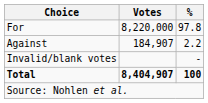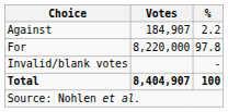 <table class=wikitable style=text-align:right>
 <tr>
 <th>Choice</th>
 <th>Votes</th>
 <th>%</th>
 </tr>
 <tr>
+<td align=left>Against</td>
+<td>184,907</td>
+<td>2.2</td>
+</tr>
+<tr>
 <td align=left>For</td>
 <td>8,220,000</td>
 <td>97.8</td>
-</tr>
-<tr>
-<td align=left>Against</td>
-<td>184,907</td>
-<td>2.2</td>
 </tr>
 <tr>
 <td align=left>Invalid/blank votes</td>
 <td></td>
 <td>-</td>
 </tr>
 <tr>
 <td align=left><strong>Total</strong></td>
 <td><strong>8,404,907</strong></td>
 <td><strong>100</strong></td>
 </tr>
 <tr>
 <td align=left colspan=3>Source: Nohlen <em>et al.</em></td>
 </tr>
 </table>
